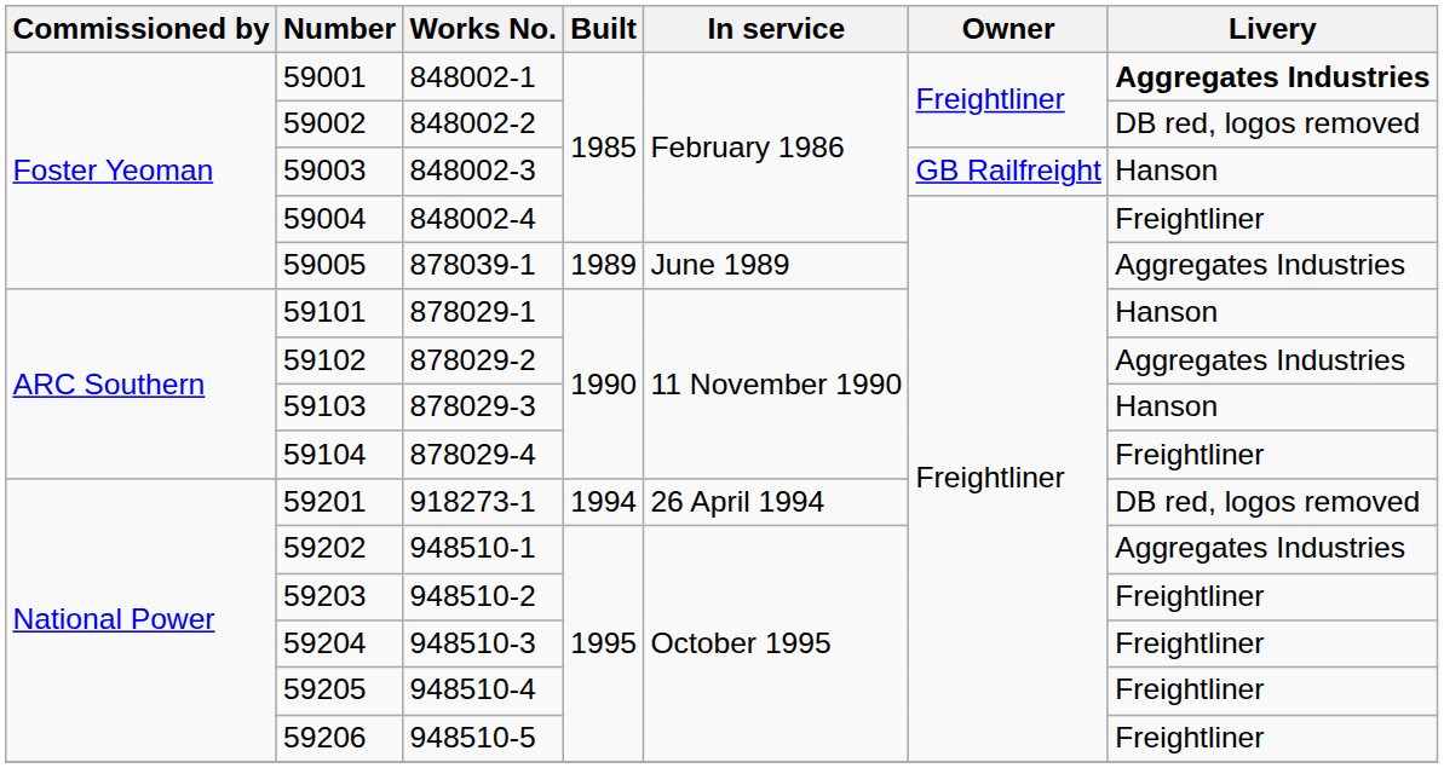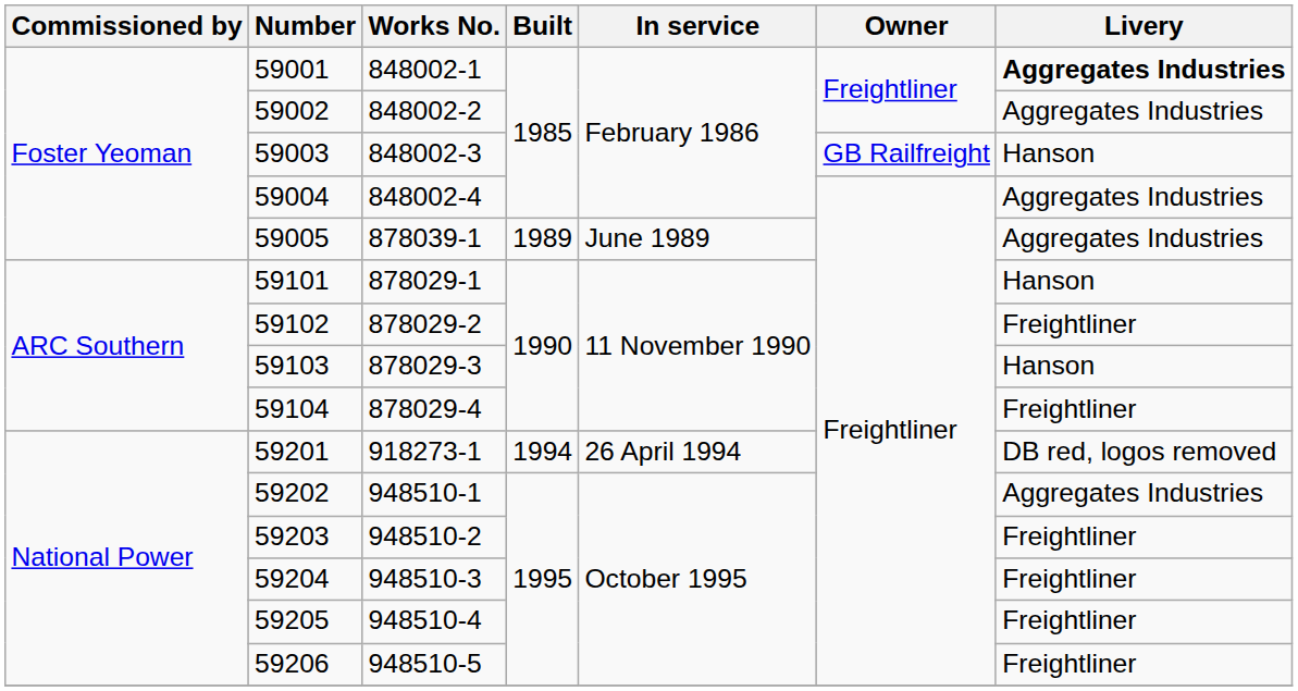 <table class=wikitable>
 <tr>
 <th align=centre>Commissioned by</th>
 <th align=left>Number</th>
 <th align=centre>Works No.</th>
 <th align=centre>Built</th>
 <th align=centre>In service</th>
 <th align=centre>Owner</th>
 <th align=centre>Livery</th>
 </tr>
 <tr>
 <td rowspan="5"><a href='#'>Foster Yeoman</a></td>
 <td>59001</td>
 <td>848002-1</td>
 <td rowspan="4">1985</td>
 <td rowspan="4">February 1986</td>
 <td rowspan="2"><a href='#'>Freightliner</a></td>
 <td><strong>Aggregates Industries</strong></td>
 </tr>
 <tr>
 <td>59002</td>
 <td>848002-2</td>
-<td>DB red, logos removed</td>
+<td>Aggregates Industries</td>
 </tr>
 <tr>
 <td>59003</td>
 <td>848002-3</td>
 <td><a href='#'>GB Railfreight</a></td>
 <td>Hanson</td>
 </tr>
 <tr>
 <td>59004</td>
 <td>848002-4</td>
 <td rowspan="12">Freightliner</td>
-<td>Freightliner</td>
+<td>Aggregates Industries</td>
 </tr>
 <tr>
 <td>59005</td>
 <td>878039-1</td>
 <td>1989</td>
 <td>June 1989</td>
 <td>Aggregates Industries</td>
 </tr>
 <tr>
 <td rowspan="4"><a href='#'>ARC Southern</a></td>
 <td>59101</td>
 <td>878029-1</td>
 <td rowspan="4">1990</td>
 <td rowspan="4">11 November 1990</td>
 <td>Hanson</td>
 </tr>
 <tr>
 <td>59102</td>
 <td>878029-2</td>
-<td>Aggregates Industries</td>
+<td>Freightliner</td>
 </tr>
 <tr>
 <td>59103</td>
 <td>878029-3</td>
 <td>Hanson</td>
 </tr>
 <tr>
 <td>59104</td>
 <td>878029-4</td>
 <td>Freightliner</td>
 </tr>
 <tr>
 <td rowspan="6"><a href='#'>National Power</a></td>
 <td>59201</td>
 <td>918273-1</td>
 <td>1994</td>
 <td>26 April 1994</td>
 <td>DB red, logos removed</td>
 </tr>
 <tr>
 <td>59202</td>
 <td>948510-1</td>
 <td rowspan="5">1995</td>
 <td rowspan="5">October 1995</td>
 <td>Aggregates Industries</td>
 </tr>
 <tr>
 <td>59203</td>
 <td>948510-2</td>
 <td>Freightliner</td>
 </tr>
 <tr>
 <td>59204</td>
 <td>948510-3</td>
 <td>Freightliner</td>
 </tr>
 <tr>
 <td>59205</td>
 <td>948510-4</td>
 <td>Freightliner</td>
 </tr>
 <tr>
 <td>59206</td>
 <td>948510-5</td>
 <td>Freightliner</td>
 </tr>
 <tr>
 </tr>
 </table>
